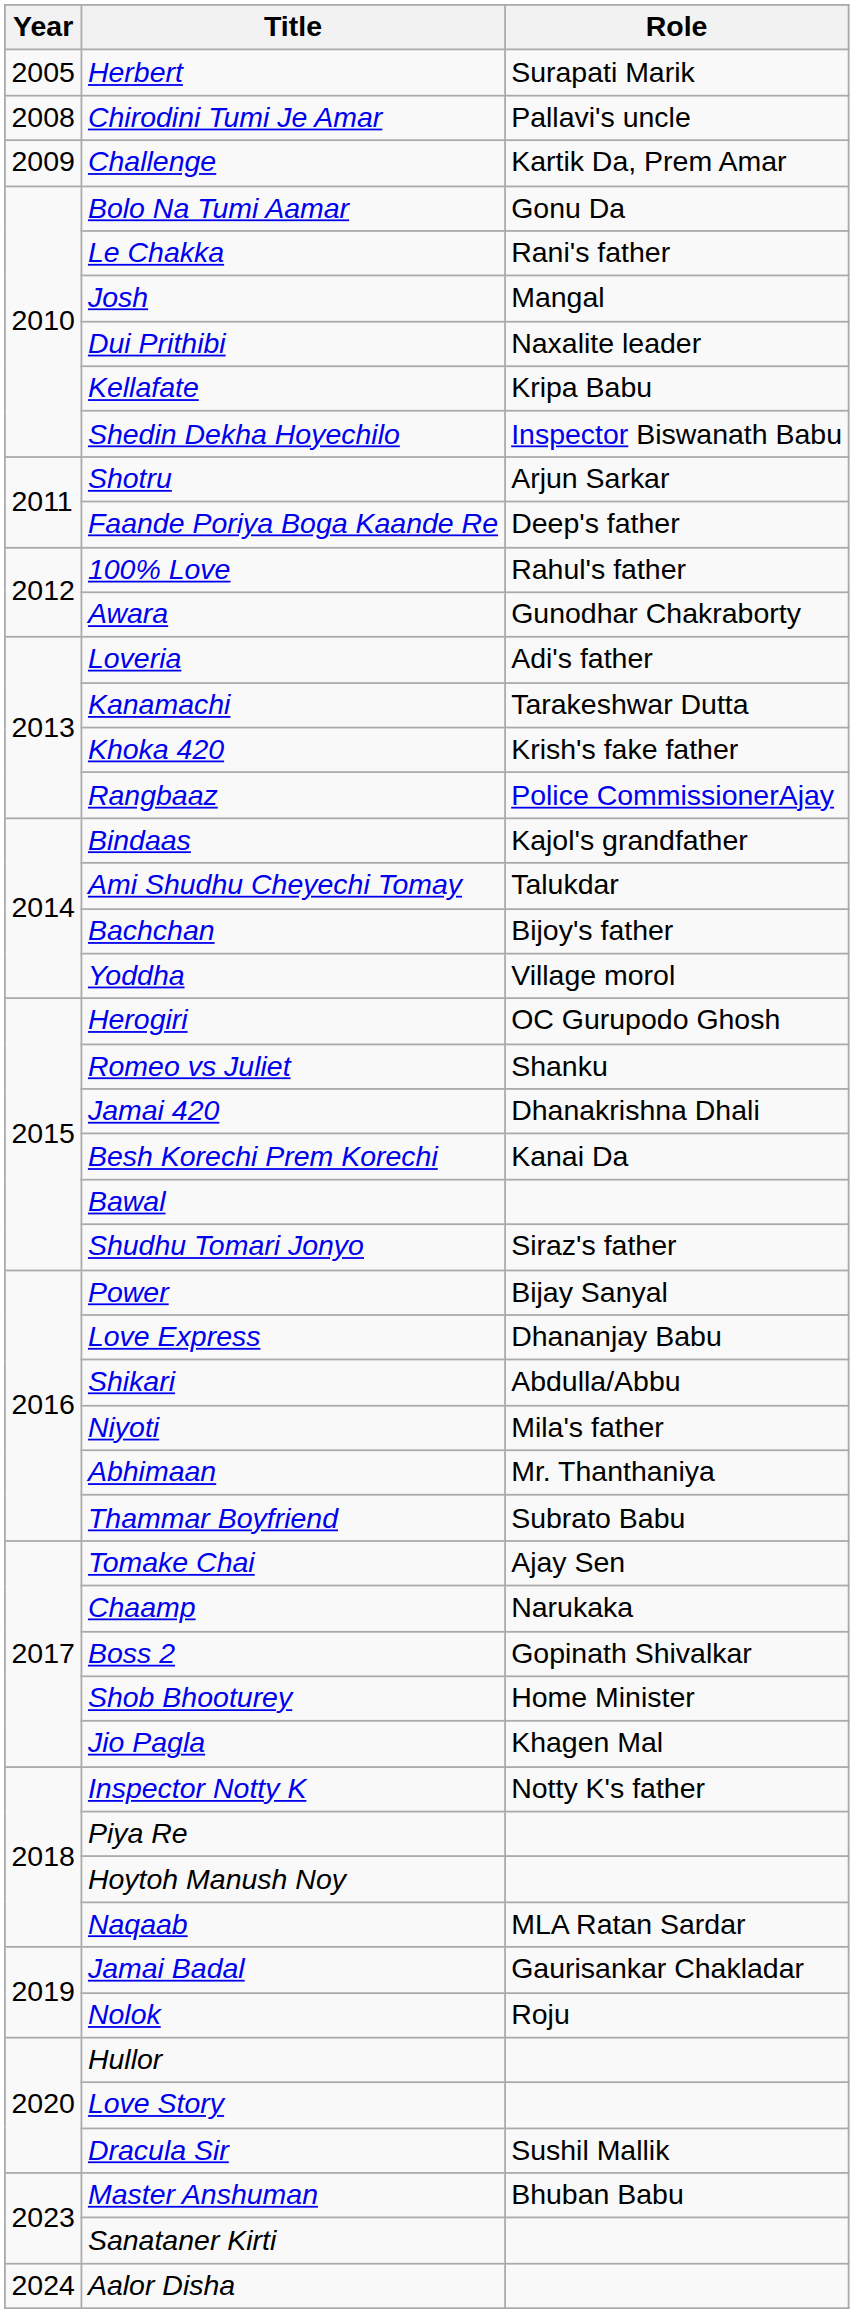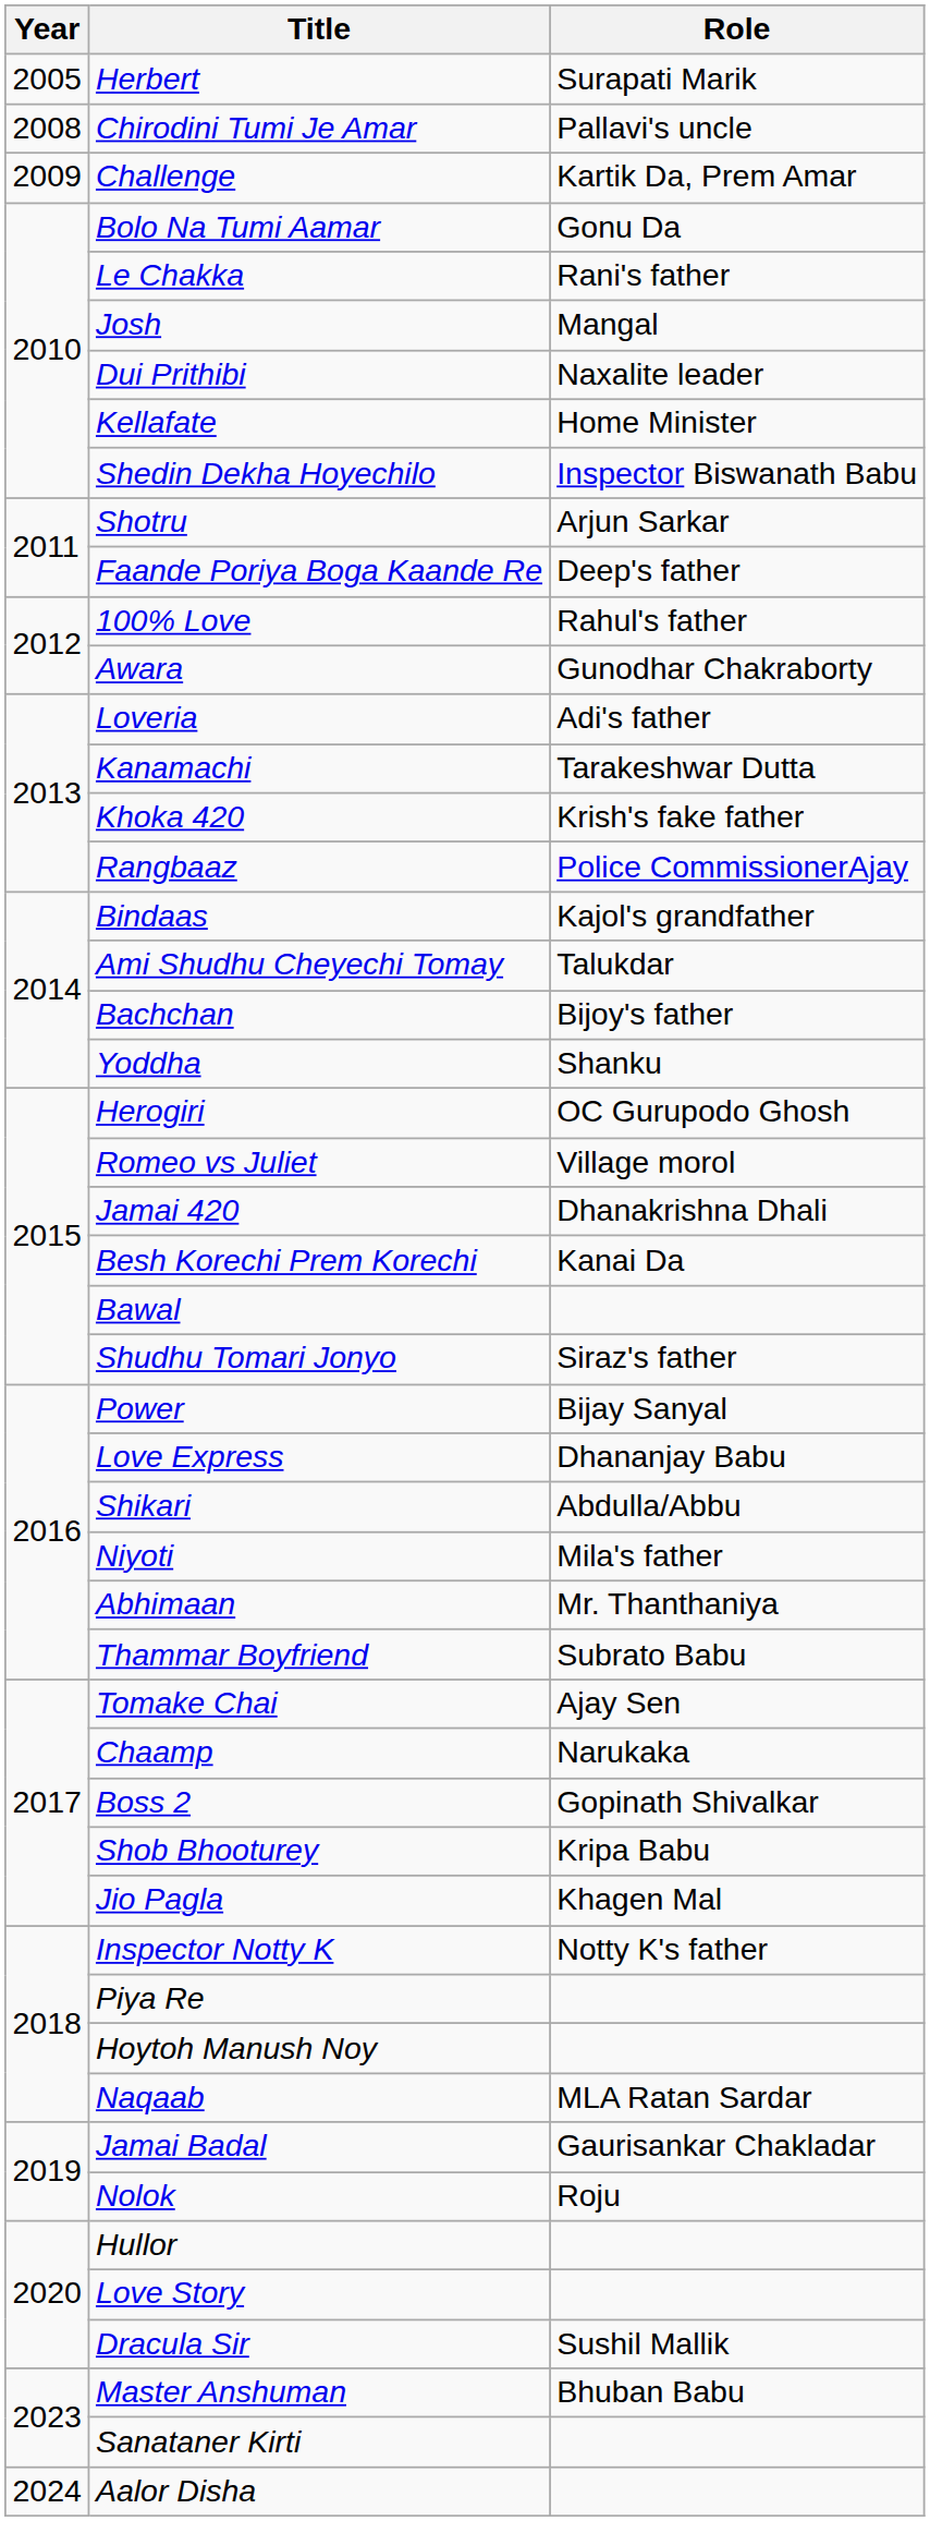 <table class =  "wikitable sortable ">
 <tr>
 <th>Year</th>
 <th>Title</th>
 <th>Role</th>
 </tr>
 <tr>
 <td>2005</td>
 <td><em><a href='#'>Herbert</a></em></td>
 <td>Surapati Marik</td>
 </tr>
 <tr>
 <td>2008</td>
 <td><em><a href='#'>Chirodini Tumi Je Amar</a></em></td>
 <td>Pallavi's uncle</td>
 </tr>
 <tr>
 <td>2009</td>
 <td><em><a href='#'>Challenge</a></em></td>
 <td>Kartik Da, Prem Amar</td>
 </tr>
 <tr>
 <td rowspan="6">2010</td>
 <td><em><a href='#'>Bolo Na Tumi Aamar</a></em></td>
 <td>Gonu Da</td>
 </tr>
 <tr>
 <td><em><a href='#'>Le Chakka</a></em></td>
 <td>Rani's father</td>
 </tr>
 <tr>
 <td><em><a href='#'>Josh</a></em></td>
 <td>Mangal</td>
 </tr>
 <tr>
 <td><em><a href='#'>Dui Prithibi</a></em></td>
 <td>Naxalite leader</td>
 </tr>
 <tr>
 <td><em><a href='#'>Kellafate</a></em></td>
-<td>Kripa Babu</td>
+<td>Home Minister</td>
 </tr>
 <tr>
 <td><em><a href='#'>Shedin Dekha Hoyechilo</a></em></td>
 <td><a href='#'>Inspector</a> Biswanath Babu</td>
 </tr>
 <tr>
 <td rowspan="2">2011</td>
 <td><em><a href='#'>Shotru</a></em></td>
 <td>Arjun Sarkar</td>
 </tr>
 <tr>
 <td><em><a href='#'>Faande Poriya Boga Kaande Re</a></em></td>
 <td>Deep's father</td>
 </tr>
 <tr>
 <td rowspan="2">2012</td>
 <td><em><a href='#'>100% Love</a></em></td>
 <td>Rahul's father</td>
 </tr>
 <tr>
 <td><em><a href='#'>Awara</a></em></td>
 <td>Gunodhar Chakraborty</td>
 </tr>
 <tr>
 <td rowspan ="4">2013</td>
 <td><em><a href='#'>Loveria</a></em></td>
 <td>Adi's father</td>
 </tr>
 <tr>
 <td><em><a href='#'>Kanamachi</a></em></td>
 <td>Tarakeshwar Dutta</td>
 </tr>
 <tr>
 <td><em><a href='#'>Khoka 420</a></em></td>
 <td>Krish's fake father</td>
 </tr>
 <tr>
 <td><em><a href='#'>Rangbaaz</a></em></td>
 <td><a href='#'>Police CommissionerAjay</a></td>
 </tr>
 <tr>
 <td rowspan ="4">2014</td>
 <td><em><a href='#'>Bindaas</a></em></td>
 <td>Kajol's grandfather</td>
 </tr>
 <tr>
 <td><em><a href='#'>Ami Shudhu Cheyechi Tomay</a></em></td>
 <td>Talukdar</td>
 </tr>
 <tr>
 <td><em><a href='#'>Bachchan</a></em></td>
 <td>Bijoy's father</td>
 </tr>
 <tr>
 <td><em><a href='#'>Yoddha</a></em></td>
-<td>Village morol</td>
+<td>Shanku</td>
 </tr>
 <tr>
 <td rowspan="6">2015</td>
 <td><em><a href='#'>Herogiri</a></em></td>
 <td>OC Gurupodo Ghosh</td>
 </tr>
 <tr>
 <td><em><a href='#'>Romeo vs Juliet</a></em></td>
-<td>Shanku</td>
+<td>Village morol</td>
 </tr>
 <tr>
 <td><em><a href='#'>Jamai 420</a></em></td>
 <td>Dhanakrishna Dhali</td>
 </tr>
 <tr>
 <td><em><a href='#'>Besh Korechi Prem Korechi</a></em></td>
 <td>Kanai Da</td>
 </tr>
 <tr>
 <td><em><a href='#'>Bawal</a></em></td>
 <td></td>
 </tr>
 <tr>
 <td><em><a href='#'>Shudhu Tomari Jonyo</a></em></td>
 <td>Siraz's father</td>
 </tr>
 <tr>
 <td rowspan = "6">2016</td>
 <td><em><a href='#'>Power</a></em></td>
 <td>Bijay Sanyal</td>
 </tr>
 <tr>
 <td><em><a href='#'>Love Express</a></em></td>
 <td>Dhananjay Babu</td>
 </tr>
 <tr>
 <td><em><a href='#'>Shikari</a></em></td>
 <td>Abdulla/Abbu</td>
 </tr>
 <tr>
 <td><em><a href='#'>Niyoti</a></em></td>
 <td>Mila's father</td>
 </tr>
 <tr>
 <td><em><a href='#'>Abhimaan</a></em></td>
 <td>Mr. Thanthaniya</td>
 </tr>
 <tr>
 <td><em><a href='#'>Thammar Boyfriend</a></em></td>
 <td>Subrato Babu</td>
 </tr>
 <tr>
 <td rowspan ="5">2017</td>
 <td><em><a href='#'>Tomake Chai</a></em></td>
 <td>Ajay Sen</td>
 </tr>
 <tr>
 <td><em><a href='#'>Chaamp</a></em></td>
 <td>Narukaka</td>
 </tr>
 <tr>
 <td><em><a href='#'>Boss 2</a></em></td>
 <td>Gopinath Shivalkar</td>
 </tr>
 <tr>
 <td><em><a href='#'>Shob Bhooturey</a></em></td>
-<td>Home Minister</td>
+<td>Kripa Babu</td>
 </tr>
 <tr>
 <td><em><a href='#'>Jio Pagla</a></em></td>
 <td>Khagen Mal</td>
 </tr>
 <tr>
 <td rowspan="4">2018</td>
 <td><em><a href='#'>Inspector Notty K</a></em></td>
 <td>Notty K's father</td>
 </tr>
 <tr>
 <td><em>Piya Re</em></td>
 <td></td>
 </tr>
 <tr>
 <td><em>Hoytoh Manush Noy</em></td>
 <td></td>
 </tr>
 <tr>
 <td><em><a href='#'>Naqaab</a></em></td>
 <td>MLA Ratan Sardar</td>
 </tr>
 <tr>
 <td rowspan="2">2019</td>
 <td><em><a href='#'>Jamai Badal</a></em></td>
 <td>Gaurisankar Chakladar</td>
 </tr>
 <tr>
 <td><em><a href='#'>Nolok</a></em></td>
 <td>Roju</td>
 </tr>
 <tr>
 <td rowspan="3">2020</td>
 <td><em>Hullor</em></td>
 <td></td>
 </tr>
 <tr>
 <td><em><a href='#'>Love Story</a></em></td>
 <td></td>
 </tr>
 <tr>
 <td><em><a href='#'>Dracula Sir</a></em></td>
 <td>Sushil Mallik</td>
 </tr>
 <tr>
 <td rowspan="2">2023</td>
 <td><em><a href='#'>Master Anshuman</a></em></td>
 <td>Bhuban Babu</td>
 </tr>
 <tr>
 <td><em>Sanataner Kirti</em></td>
 <td></td>
 </tr>
 <tr>
 <td>2024</td>
 <td><em>Aalor Disha</em></td>
 <td></td>
 </tr>
 </table>
